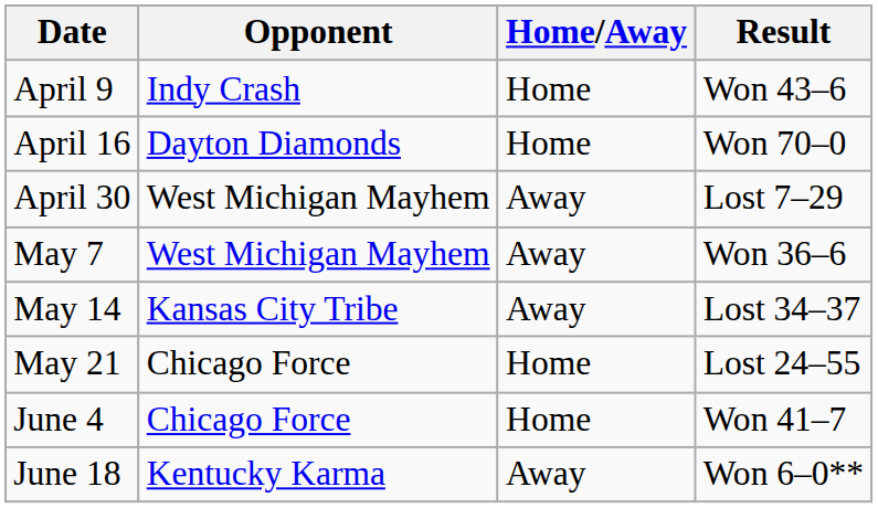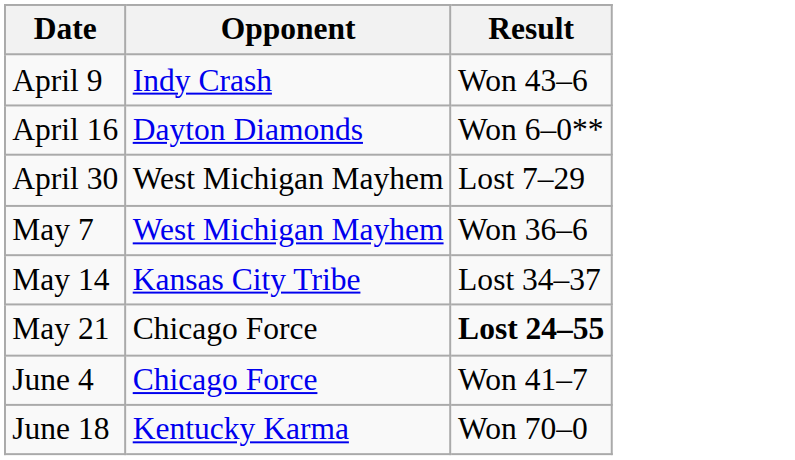 <table class="wikitable">
 <tr>
 <th>Date</th>
 <th>Opponent</th>
-<th><a href='#'>Home</a>/<a href='#'>Away</a></th>
 <th>Result</th>
 </tr>
 <tr>
 <td>April 9</td>
 <td><a href='#'>Indy Crash</a></td>
-<td>Home</td>
 <td>Won 43–6</td>
 </tr>
 <tr>
 <td>April 16</td>
 <td><a href='#'>Dayton Diamonds</a></td>
-<td>Home</td>
-<td>Won 70–0</td>
+<td>Won 6–0**</td>
 </tr>
 <tr>
 <td>April 30</td>
 <td>West Michigan Mayhem</td>
-<td>Away</td>
 <td>Lost 7–29</td>
 </tr>
 <tr>
 <td>May 7</td>
 <td><a href='#'>West Michigan Mayhem</a></td>
-<td>Away</td>
 <td>Won 36–6</td>
 </tr>
 <tr>
 <td>May 14</td>
 <td><a href='#'>Kansas City Tribe</a></td>
-<td>Away</td>
 <td>Lost 34–37</td>
 </tr>
 <tr>
 <td>May 21</td>
 <td>Chicago Force</td>
-<td>Home</td>
-<td>Lost 24–55</td>
+<td><strong>Lost 24–55</strong></td>
 </tr>
 <tr>
 <td>June 4</td>
 <td><a href='#'>Chicago Force</a></td>
-<td>Home</td>
 <td>Won 41–7</td>
 </tr>
 <tr>
 <td>June 18</td>
 <td><a href='#'>Kentucky Karma</a></td>
-<td>Away</td>
-<td>Won 6–0**</td>
+<td>Won 70–0</td>
 </tr>
 </table>
